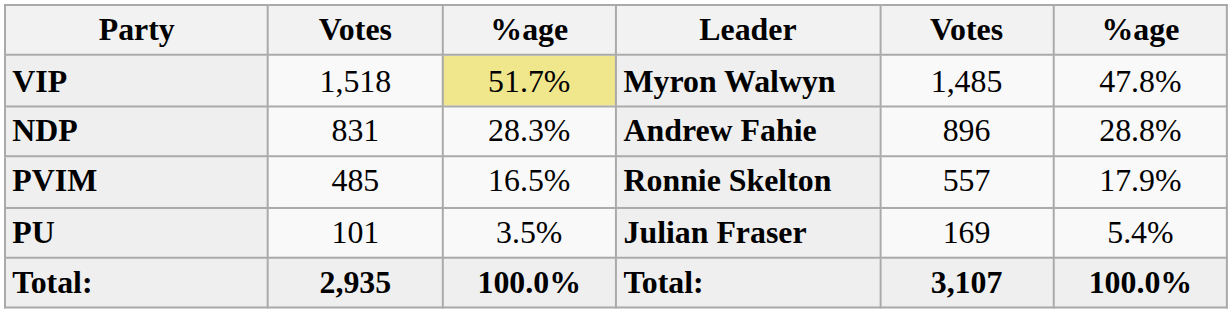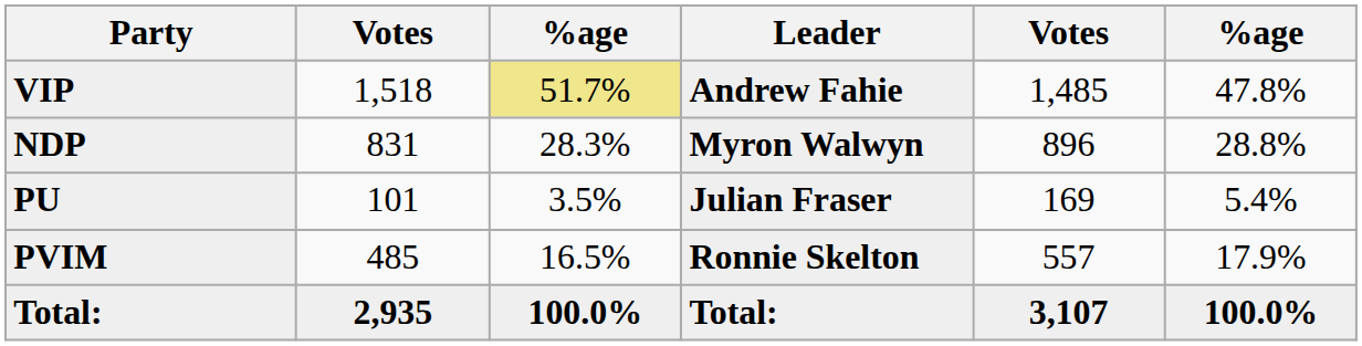 <table class="wikitable">
 <tr>
 <th width="125">Party</th>
 <th width="80">Votes</th>
 <th width="80">%age</th>
 <th width="125">Leader</th>
 <th width="80">Votes</th>
 <th width="80">%age</th>
 </tr>
 <tr>
 <td style="background: #efefef;"><strong>VIP</strong></td>
 <td align="center">1,518</td>
 <td align="center" style="background: khaki;">51.7%</td>
-<td style="background: #efefef;"><strong>Myron Walwyn</strong></td>
+<td style="background: #efefef;"><strong>Andrew Fahie</strong></td>
 <td align="center">1,485</td>
 <td align="center">47.8%</td>
 </tr>
 <tr>
 <td style="background: #efefef;"><strong>NDP</strong></td>
 <td align="center">831</td>
 <td align="center">28.3%</td>
-<td style="background: #efefef;"><strong>Andrew Fahie</strong></td>
+<td style="background: #efefef;"><strong>Myron Walwyn</strong></td>
 <td align="center">896</td>
 <td align="center">28.8%</td>
+</tr>
+<tr>
+<td style="background: #efefef;"><strong>PU</strong></td>
+<td align="center">101</td>
+<td align="center">3.5%</td>
+<td style="background: #efefef;"><strong>Julian Fraser</strong></td>
+<td align="center">169</td>
+<td align="center">5.4%</td>
 </tr>
 <tr>
 <td style="background: #efefef;"><strong>PVIM</strong></td>
 <td align="center">485</td>
 <td align="center">16.5%</td>
 <td style="background: #efefef;"><strong>Ronnie Skelton</strong></td>
 <td align="center">557</td>
 <td align="center">17.9%</td>
 </tr>
 <tr>
-<td style="background: #efefef;"><strong>PU</strong></td>
-<td align="center">101</td>
-<td align="center">3.5%</td>
-<td style="background: #efefef;"><strong>Julian Fraser</strong></td>
-<td align="center">169</td>
-<td align="center">5.4%</td>
-</tr>
-<tr>
 <td style="background: #efefef;"><strong>Total:</strong></td>
 <td style="background: #efefef;" align="center"><strong>2,935</strong></td>
 <td style="background: #efefef;" align="center"><strong>100.0%</strong></td>
 <td style="background: #efefef;"><strong>Total:</strong></td>
 <td style="background: #efefef;" align="center"><strong>3,107</strong></td>
 <td style="background: #efefef;" align="center"><strong>100.0%</strong></td>
 </tr>
 </table>
